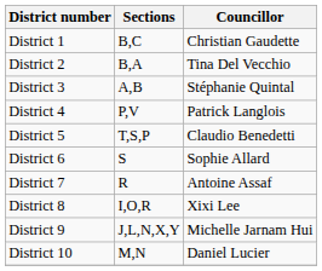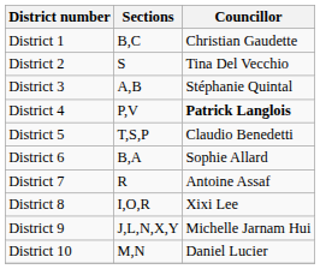 <table class="wikitable" border="1">
 <tr>
 <th>District number</th>
 <th>Sections</th>
 <th>Councillor</th>
 </tr>
 <tr>
 <td>District 1</td>
 <td>B,C</td>
 <td>Christian Gaudette</td>
 </tr>
 <tr>
 <td>District 2</td>
-<td>B,A</td>
+<td>S</td>
 <td>Tina Del Vecchio</td>
 </tr>
 <tr>
 <td>District 3</td>
 <td>A,B</td>
 <td>Stéphanie Quintal</td>
 </tr>
 <tr>
 <td>District 4</td>
 <td>P,V</td>
-<td>Patrick Langlois</td>
+<td><strong>Patrick Langlois</strong></td>
 </tr>
 <tr>
 <td>District 5</td>
 <td>T,S,P</td>
 <td>Claudio Benedetti</td>
 </tr>
 <tr>
 <td>District 6</td>
-<td>S</td>
+<td>B,A</td>
 <td>Sophie Allard</td>
 </tr>
 <tr>
 <td>District 7</td>
 <td>R</td>
 <td>Antoine Assaf</td>
 </tr>
 <tr>
 <td>District 8</td>
 <td>I,O,R</td>
 <td>Xixi Lee</td>
 </tr>
 <tr>
 <td>District 9</td>
 <td>J,L,N,X,Y</td>
 <td>Michelle Jarnam Hui</td>
 </tr>
 <tr>
 <td>District 10</td>
 <td>M,N</td>
 <td>Daniel Lucier</td>
 </tr>
 <tr>
 </tr>
 </table>
